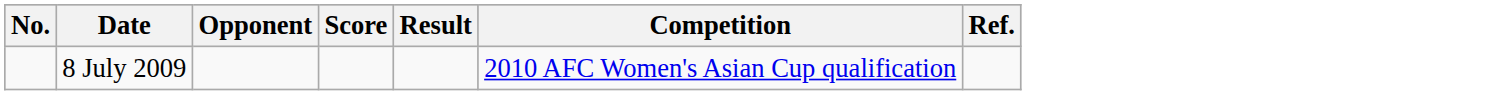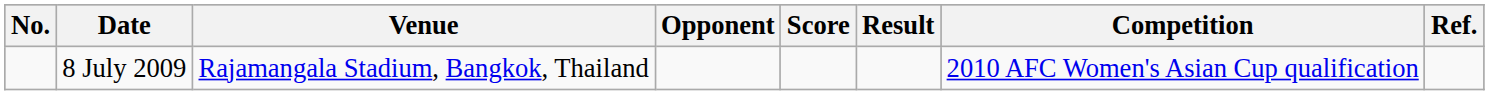 <table class="wikitable">
 <tr>
 <th>No.</th>
 <th>Date</th>
+<th>Venue</th>
 <th>Opponent</th>
 <th>Score</th>
 <th>Result</th>
 <th>Competition</th>
 <th>Ref.</th>
 </tr>
 <tr>
 <td></td>
 <td>8 July 2009</td>
+<td><a href='#'>Rajamangala Stadium</a>, <a href='#'>Bangkok</a>, Thailand</td>
 <td></td>
 <td></td>
 <td></td>
 <td><a href='#'>2010 AFC Women's Asian Cup qualification</a></td>
 <td></td>
 </tr>
 </table>
